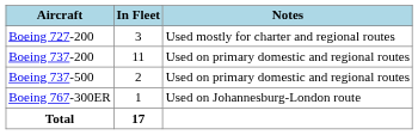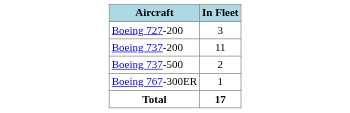 <table class="toccolours" border="1" cellpadding="3" style="margin:1em auto; white-space:nowrap; border-collapse:collapse">
 <tr bgcolor=lightblue>
 <th>Aircraft</th>
 <th>In Fleet</th>
-<th>Notes</th>
 </tr>
 <tr>
 <td><a href='#'>Boeing 727</a>-200</td>
 <td align="center">3</td>
-<td>Used mostly for charter and regional routes</td>
 </tr>
 <tr>
 <td><a href='#'>Boeing 737</a>-200</td>
 <td align="center">11</td>
-<td>Used on primary domestic and regional routes</td>
 </tr>
 <tr>
 <td><a href='#'>Boeing 737</a>-500</td>
 <td align="center">2</td>
-<td>Used on primary domestic and regional routes</td>
 </tr>
 <tr>
 <td><a href='#'>Boeing 767</a>-300ER</td>
 <td align="center">1</td>
-<td>Used on Johannesburg-London route</td>
 </tr>
 <tr m>
 <td align="center"><strong>Total</strong></td>
 <td align="center"><strong>17</strong></td>
-<td></td>
 </tr>
 </table>
